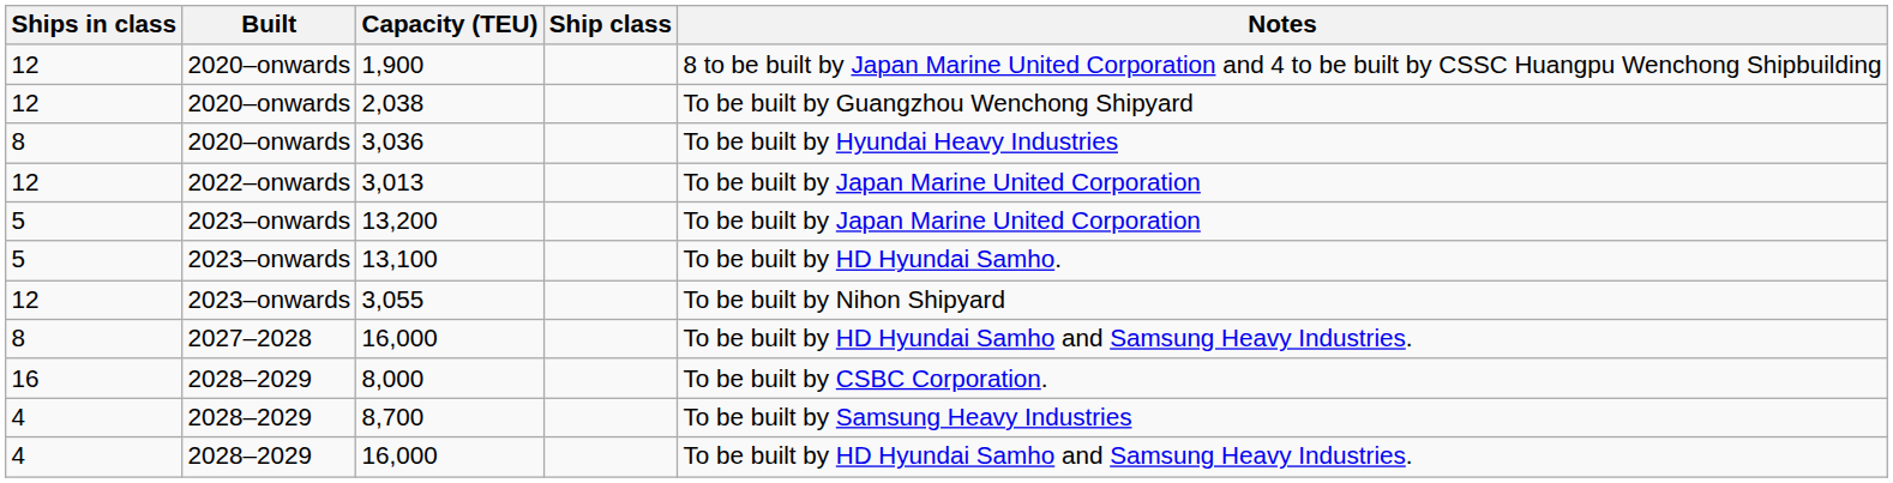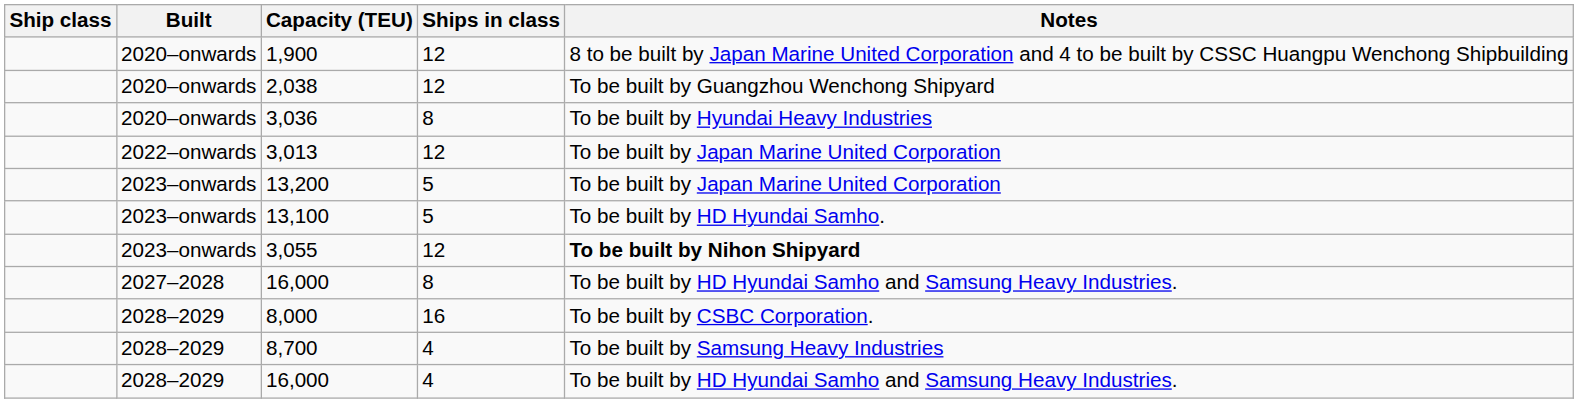 <table class="wikitable">
 <tr>
-<th>Ships in class</th>
+<th>Ship class</th>
 <th>Built</th>
 <th>Capacity (TEU)</th>
-<th>Ship class</th>
+<th>Ships in class</th>
 <th>Notes</th>
 </tr>
 <tr>
-<td>12</td>
+<td></td>
 <td>2020–onwards</td>
 <td>1,900</td>
-<td></td>
+<td>12</td>
 <td>8 to be built by <a href='#'>Japan Marine United Corporation</a> and 4 to be built by CSSC Huangpu Wenchong Shipbuilding</td>
 </tr>
 <tr>
-<td>12</td>
+<td></td>
 <td>2020–onwards</td>
 <td>2,038</td>
-<td></td>
+<td>12</td>
 <td>To be built by Guangzhou Wenchong Shipyard</td>
 </tr>
 <tr>
-<td>8</td>
+<td></td>
 <td>2020–onwards</td>
 <td>3,036</td>
-<td></td>
+<td>8</td>
 <td>To be built by <a href='#'>Hyundai Heavy Industries</a></td>
 </tr>
 <tr>
-<td>12</td>
+<td></td>
 <td>2022–onwards</td>
 <td>3,013</td>
-<td></td>
+<td>12</td>
 <td>To be built by <a href='#'>Japan Marine United Corporation</a></td>
 </tr>
 <tr>
-<td>5</td>
+<td></td>
 <td>2023–onwards</td>
 <td>13,200</td>
-<td></td>
+<td>5</td>
 <td>To be built by <a href='#'>Japan Marine United Corporation</a></td>
 </tr>
 <tr>
-<td>5</td>
+<td></td>
 <td>2023–onwards</td>
 <td>13,100</td>
-<td></td>
+<td>5</td>
 <td>To be built by <a href='#'>HD Hyundai Samho</a>.</td>
 </tr>
 <tr>
-<td>12</td>
+<td></td>
 <td>2023–onwards</td>
 <td>3,055</td>
-<td></td>
-<td>To be built by Nihon Shipyard</td>
+<td>12</td>
+<td><strong>To be built by Nihon Shipyard</strong></td>
 </tr>
 <tr>
-<td>8</td>
+<td></td>
 <td>2027–2028</td>
 <td>16,000</td>
-<td></td>
+<td>8</td>
 <td>To be built by <a href='#'>HD Hyundai Samho</a> and <a href='#'>Samsung Heavy Industries</a>.</td>
 </tr>
 <tr>
-<td>16</td>
+<td></td>
 <td>2028–2029</td>
 <td>8,000</td>
-<td></td>
+<td>16</td>
 <td>To  be built by <a href='#'>CSBC Corporation</a>.</td>
 </tr>
 <tr>
-<td>4</td>
+<td></td>
 <td>2028–2029</td>
 <td>8,700</td>
-<td></td>
+<td>4</td>
 <td>To be built by <a href='#'>Samsung Heavy Industries</a></td>
 </tr>
 <tr>
-<td>4</td>
+<td></td>
 <td>2028–2029</td>
 <td>16,000</td>
-<td></td>
+<td>4</td>
 <td>To be built by <a href='#'>HD Hyundai Samho</a> and <a href='#'>Samsung Heavy Industries</a>.</td>
 </tr>
 </table>
